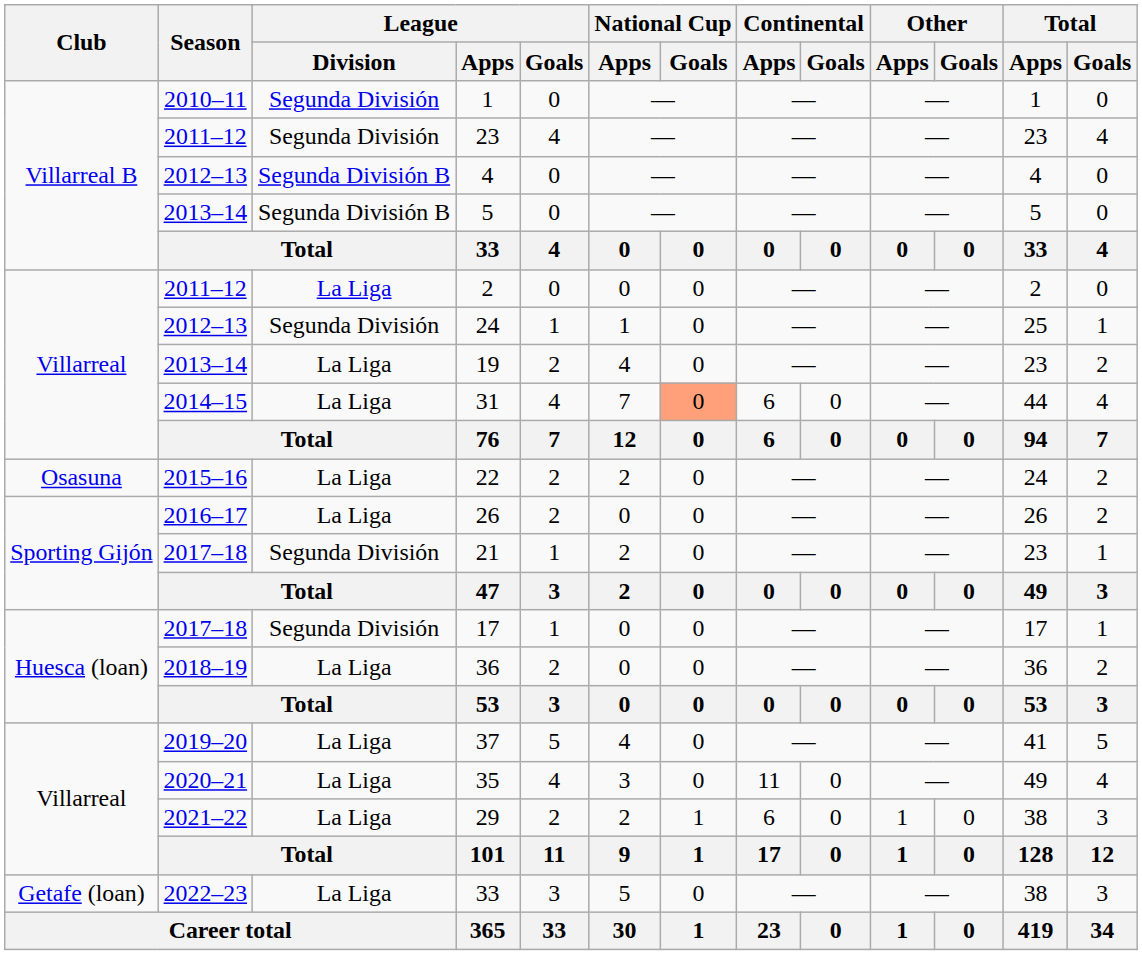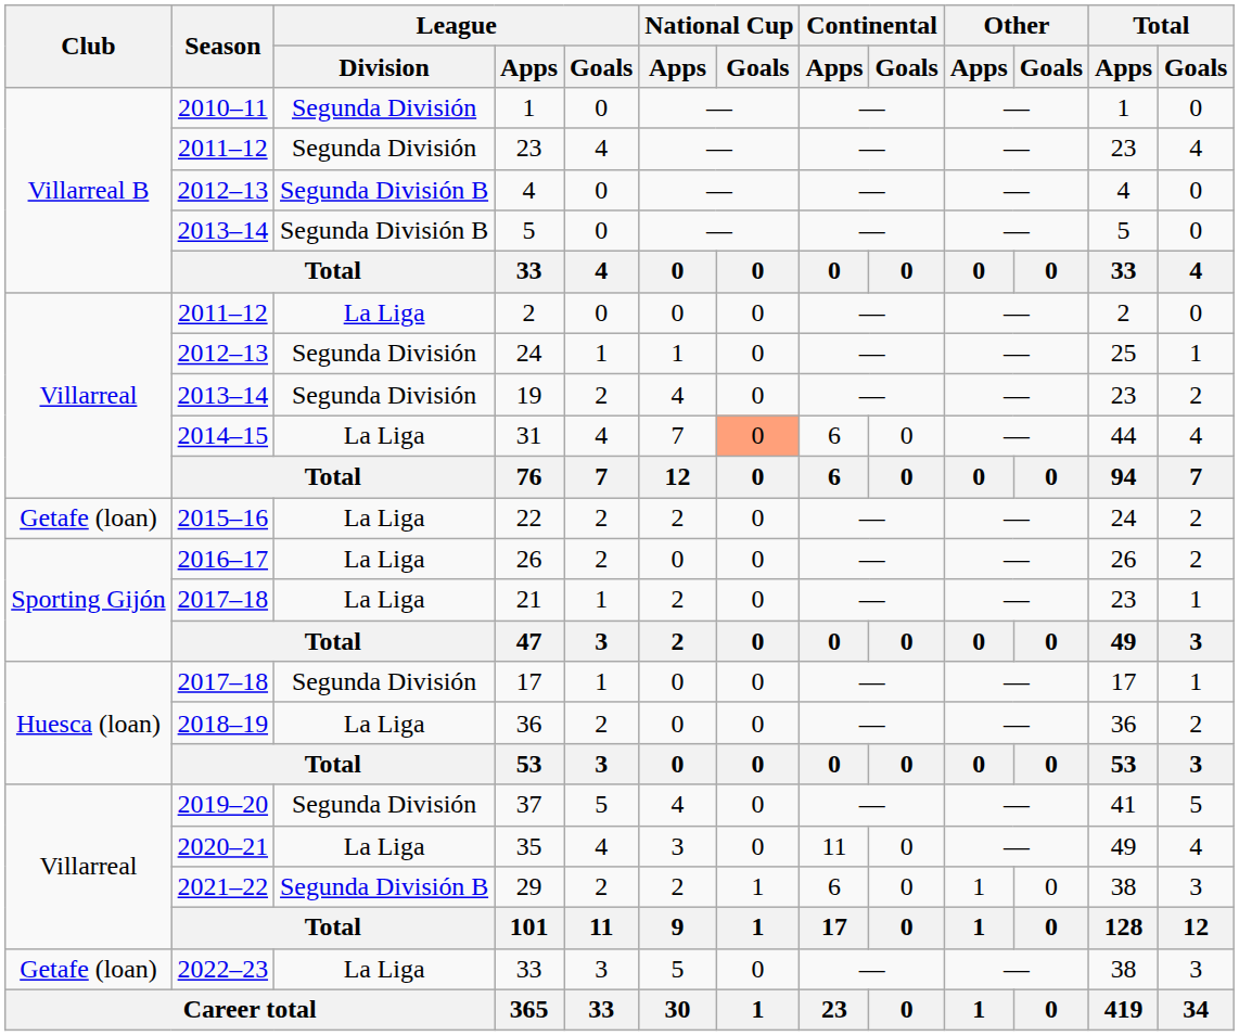 <table class="wikitable" style="text-align:center">
 <tr>
 <th rowspan="2">Club</th>
 <th rowspan="2">Season</th>
 <th colspan="3">League</th>
 <th colspan="2">National Cup</th>
 <th colspan="2">Continental</th>
 <th colspan="2">Other</th>
 <th colspan="2">Total</th>
 </tr>
 <tr>
 <th>Division</th>
 <th>Apps</th>
 <th>Goals</th>
 <th>Apps</th>
 <th>Goals</th>
 <th>Apps</th>
 <th>Goals</th>
 <th>Apps</th>
 <th>Goals</th>
 <th>Apps</th>
 <th>Goals</th>
 </tr>
 <tr>
 <td rowspan="5"><a href='#'>Villarreal B</a></td>
 <td><a href='#'>2010–11</a></td>
 <td><a href='#'>Segunda División</a></td>
 <td>1</td>
 <td>0</td>
 <td colspan="2">—</td>
 <td colspan="2">—</td>
 <td colspan="2">—</td>
 <td>1</td>
 <td>0</td>
 </tr>
 <tr>
 <td><a href='#'>2011–12</a></td>
 <td>Segunda División</td>
 <td>23</td>
 <td>4</td>
 <td colspan="2">—</td>
 <td colspan="2">—</td>
 <td colspan="2">—</td>
 <td>23</td>
 <td>4</td>
 </tr>
 <tr>
 <td><a href='#'>2012–13</a></td>
 <td><a href='#'>Segunda División B</a></td>
 <td>4</td>
 <td>0</td>
 <td colspan="2">—</td>
 <td colspan="2">—</td>
 <td colspan="2">—</td>
 <td>4</td>
 <td>0</td>
 </tr>
 <tr>
 <td><a href='#'>2013–14</a></td>
 <td>Segunda División B</td>
 <td>5</td>
 <td>0</td>
 <td colspan="2">—</td>
 <td colspan="2">—</td>
 <td colspan="2">—</td>
 <td>5</td>
 <td>0</td>
 </tr>
 <tr>
 <th colspan="2">Total</th>
 <th>33</th>
 <th>4</th>
 <th>0</th>
 <th>0</th>
 <th>0</th>
 <th>0</th>
 <th>0</th>
 <th>0</th>
 <th>33</th>
 <th>4</th>
 </tr>
 <tr>
 <td rowspan="5"><a href='#'>Villarreal</a></td>
 <td><a href='#'>2011–12</a></td>
 <td><a href='#'>La Liga</a></td>
 <td>2</td>
 <td>0</td>
 <td>0</td>
 <td>0</td>
 <td colspan="2">—</td>
 <td colspan="2">—</td>
 <td>2</td>
 <td>0</td>
 </tr>
 <tr>
 <td><a href='#'>2012–13</a></td>
 <td>Segunda División</td>
 <td>24</td>
 <td>1</td>
 <td>1</td>
 <td>0</td>
 <td colspan="2">—</td>
 <td colspan="2">—</td>
 <td>25</td>
 <td>1</td>
 </tr>
 <tr>
 <td><a href='#'>2013–14</a></td>
-<td>La Liga</td>
+<td>Segunda División</td>
 <td>19</td>
 <td>2</td>
 <td>4</td>
 <td>0</td>
 <td colspan="2">—</td>
 <td colspan="2">—</td>
 <td>23</td>
 <td>2</td>
 </tr>
 <tr>
 <td><a href='#'>2014–15</a></td>
 <td>La Liga</td>
 <td>31</td>
 <td>4</td>
 <td>7</td>
 <td style="background: lightsalmon;">0</td>
 <td>6</td>
 <td>0</td>
 <td colspan="2">—</td>
 <td>44</td>
 <td>4</td>
 </tr>
 <tr>
 <th colspan="2">Total</th>
 <th>76</th>
 <th>7</th>
 <th>12</th>
 <th>0</th>
 <th>6</th>
 <th>0</th>
 <th>0</th>
 <th>0</th>
 <th>94</th>
 <th>7</th>
 </tr>
 <tr>
-<td><a href='#'>Osasuna</a></td>
+<td><a href='#'>Getafe</a> (loan)</td>
 <td><a href='#'>2015–16</a></td>
 <td>La Liga</td>
 <td>22</td>
 <td>2</td>
 <td>2</td>
 <td>0</td>
 <td colspan="2">—</td>
 <td colspan="2">—</td>
 <td>24</td>
 <td>2</td>
 </tr>
 <tr>
 <td rowspan="3"><a href='#'>Sporting Gijón</a></td>
 <td><a href='#'>2016–17</a></td>
 <td>La Liga</td>
 <td>26</td>
 <td>2</td>
 <td>0</td>
 <td>0</td>
 <td colspan="2">—</td>
 <td colspan="2">—</td>
 <td>26</td>
 <td>2</td>
 </tr>
 <tr>
 <td><a href='#'>2017–18</a></td>
-<td>Segunda División</td>
+<td>La Liga</td>
 <td>21</td>
 <td>1</td>
 <td>2</td>
 <td>0</td>
 <td colspan="2">—</td>
 <td colspan="2">—</td>
 <td>23</td>
 <td>1</td>
 </tr>
 <tr>
 <th colspan="2">Total</th>
 <th>47</th>
 <th>3</th>
 <th>2</th>
 <th>0</th>
 <th>0</th>
 <th>0</th>
 <th>0</th>
 <th>0</th>
 <th>49</th>
 <th>3</th>
 </tr>
 <tr>
 <td rowspan="3"><a href='#'>Huesca</a> (loan)</td>
 <td><a href='#'>2017–18</a></td>
 <td>Segunda División</td>
 <td>17</td>
 <td>1</td>
 <td>0</td>
 <td>0</td>
 <td colspan="2">—</td>
 <td colspan="2">—</td>
 <td>17</td>
 <td>1</td>
 </tr>
 <tr>
 <td><a href='#'>2018–19</a></td>
 <td>La Liga</td>
 <td>36</td>
 <td>2</td>
 <td>0</td>
 <td>0</td>
 <td colspan="2">—</td>
 <td colspan="2">—</td>
 <td>36</td>
 <td>2</td>
 </tr>
 <tr>
 <th colspan="2">Total</th>
 <th>53</th>
 <th>3</th>
 <th>0</th>
 <th>0</th>
 <th>0</th>
 <th>0</th>
 <th>0</th>
 <th>0</th>
 <th>53</th>
 <th>3</th>
 </tr>
 <tr>
 <td rowspan="4">Villarreal</td>
 <td><a href='#'>2019–20</a></td>
-<td>La Liga</td>
+<td>Segunda División</td>
 <td>37</td>
 <td>5</td>
 <td>4</td>
 <td>0</td>
 <td colspan="2">—</td>
 <td colspan="2">—</td>
 <td>41</td>
 <td>5</td>
 </tr>
 <tr>
 <td><a href='#'>2020–21</a></td>
 <td>La Liga</td>
 <td>35</td>
 <td>4</td>
 <td>3</td>
 <td>0</td>
 <td>11</td>
 <td>0</td>
 <td colspan="2">—</td>
 <td>49</td>
 <td>4</td>
 </tr>
 <tr>
 <td><a href='#'>2021–22</a></td>
-<td>La Liga</td>
+<td><a href='#'>Segunda División B</a></td>
 <td>29</td>
 <td>2</td>
 <td>2</td>
 <td>1</td>
 <td>6</td>
 <td>0</td>
 <td>1</td>
 <td>0</td>
 <td>38</td>
 <td>3</td>
 </tr>
 <tr>
 <th colspan="2">Total</th>
 <th>101</th>
 <th>11</th>
 <th>9</th>
 <th>1</th>
 <th>17</th>
 <th>0</th>
 <th>1</th>
 <th>0</th>
 <th>128</th>
 <th>12</th>
 </tr>
 <tr>
 <td><a href='#'>Getafe</a> (loan)</td>
 <td><a href='#'>2022–23</a></td>
 <td>La Liga</td>
 <td>33</td>
 <td>3</td>
 <td>5</td>
 <td>0</td>
 <td colspan="2">—</td>
 <td colspan="2">—</td>
 <td>38</td>
 <td>3</td>
 </tr>
 <tr>
 <th colspan="3">Career total</th>
 <th>365</th>
 <th>33</th>
 <th>30</th>
 <th>1</th>
 <th>23</th>
 <th>0</th>
 <th>1</th>
 <th>0</th>
 <th>419</th>
 <th>34</th>
 </tr>
 </table>
